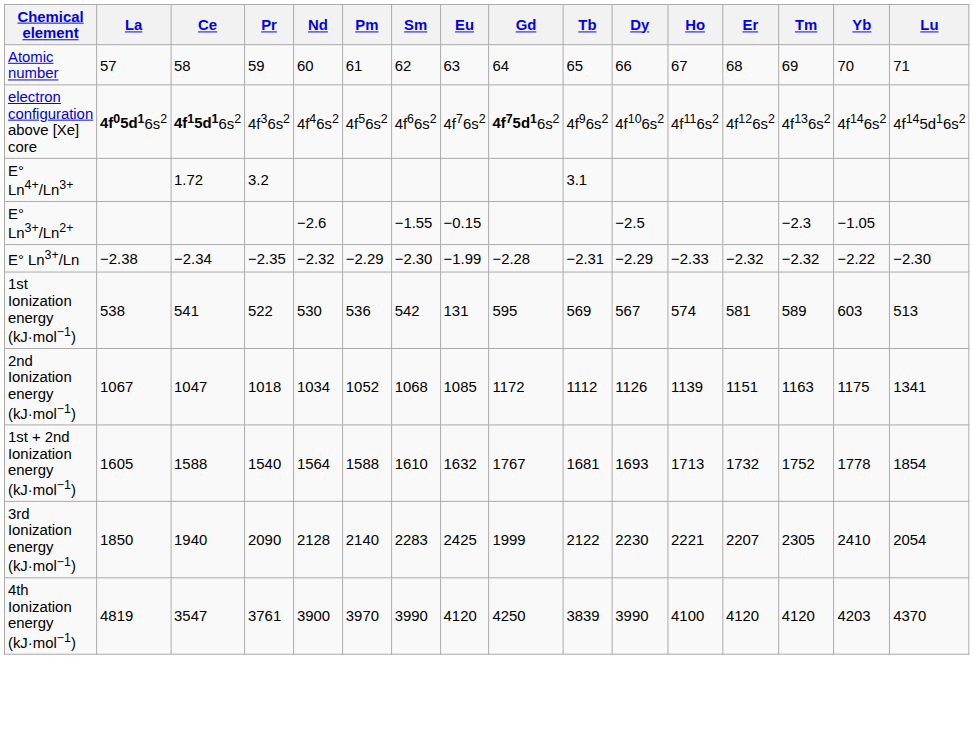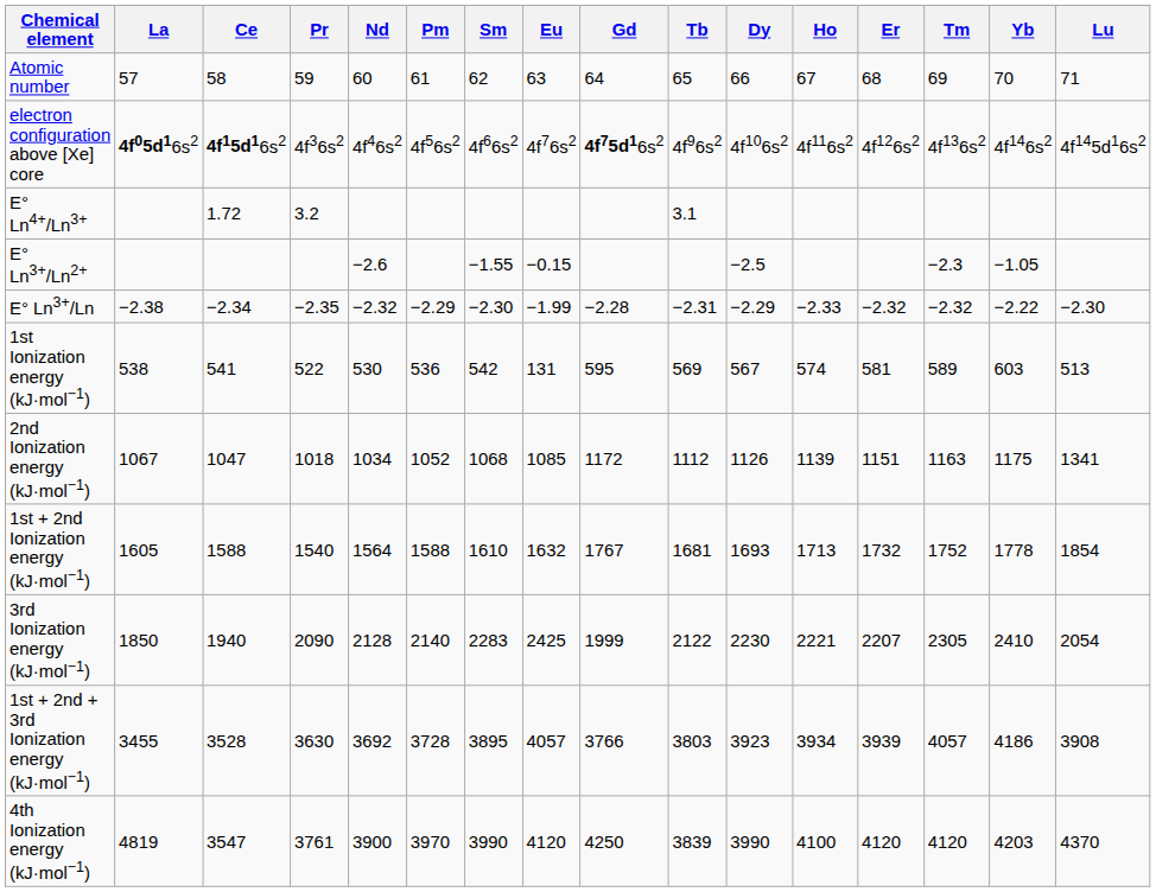 <table class="wikitable collapsible collapsed" style="font-size:95%;">
 <tr>
 <th><a href='#'>Chemical element</a></th>
 <th><a href='#'>La</a></th>
 <th><a href='#'>Ce</a></th>
 <th><a href='#'>Pr</a></th>
 <th><a href='#'>Nd</a></th>
 <th><a href='#'>Pm</a></th>
 <th><a href='#'>Sm</a></th>
 <th><a href='#'>Eu</a></th>
 <th><a href='#'>Gd</a></th>
 <th><a href='#'>Tb</a></th>
 <th><a href='#'>Dy</a></th>
 <th><a href='#'>Ho</a></th>
 <th><a href='#'>Er</a></th>
 <th><a href='#'>Tm</a></th>
 <th><a href='#'>Yb</a></th>
 <th><a href='#'>Lu</a></th>
 </tr>
 <tr>
 <td><a href='#'>Atomic number</a></td>
 <td>57</td>
 <td>58</td>
 <td>59</td>
 <td>60</td>
 <td>61</td>
 <td>62</td>
 <td>63</td>
 <td>64</td>
 <td>65</td>
 <td>66</td>
 <td>67</td>
 <td>68</td>
 <td>69</td>
 <td>70</td>
 <td>71</td>
 </tr>
 <tr>
 <td><a href='#'>electron configuration</a><br> above [Xe] core</td>
 <td><strong>4f<sup>0</sup>5d<sup>1</sup></strong>6s<sup>2</sup></td>
 <td><strong>4f<sup>1</sup>5d<sup>1</sup></strong>6s<sup>2</sup></td>
 <td>4f<sup>3</sup>6s<sup>2</sup></td>
 <td>4f<sup>4</sup>6s<sup>2</sup></td>
 <td>4f<sup>5</sup>6s<sup>2</sup></td>
 <td>4f<sup>6</sup>6s<sup>2</sup></td>
 <td>4f<sup>7</sup>6s<sup>2</sup></td>
 <td><strong>4f<sup>7</sup>5d<sup>1</sup></strong>6s<sup>2</sup></td>
 <td>4f<sup>9</sup>6s<sup>2</sup></td>
 <td>4f<sup>10</sup>6s<sup>2</sup></td>
 <td>4f<sup>11</sup>6s<sup>2</sup></td>
 <td>4f<sup>12</sup>6s<sup>2</sup></td>
 <td>4f<sup>13</sup>6s<sup>2</sup></td>
 <td>4f<sup>14</sup>6s<sup>2</sup></td>
 <td>4f<sup>14</sup>5d<sup>1</sup>6s<sup>2</sup></td>
 </tr>
 <tr>
 <td>E° Ln<sup>4+</sup>/Ln<sup>3+</sup></td>
 <td></td>
 <td>1.72</td>
 <td>3.2</td>
 <td></td>
 <td></td>
 <td></td>
 <td></td>
 <td></td>
 <td>3.1</td>
 <td></td>
 <td></td>
 <td></td>
 <td></td>
 <td></td>
 <td></td>
 </tr>
 <tr>
 <td>E° Ln<sup>3+</sup>/Ln<sup>2+</sup></td>
 <td></td>
 <td></td>
 <td></td>
 <td>−2.6</td>
 <td></td>
 <td>−1.55</td>
 <td>−0.15</td>
 <td></td>
 <td></td>
 <td>−2.5</td>
 <td></td>
 <td></td>
 <td>−2.3</td>
 <td>−1.05</td>
 <td></td>
 </tr>
 <tr>
 <td>E° Ln<sup>3+</sup>/Ln</td>
 <td>−2.38</td>
 <td>−2.34</td>
 <td>−2.35</td>
 <td>−2.32</td>
 <td>−2.29</td>
 <td>−2.30</td>
 <td>−1.99</td>
 <td>−2.28</td>
 <td>−2.31</td>
 <td>−2.29</td>
 <td>−2.33</td>
 <td>−2.32</td>
 <td>−2.32</td>
 <td>−2.22</td>
 <td>−2.30</td>
 </tr>
 <tr>
 <td>1st Ionization energy<br> (kJ·mol<sup>−1</sup>)</td>
 <td>538</td>
 <td>541</td>
 <td>522</td>
 <td>530</td>
 <td>536</td>
 <td>542</td>
 <td>131</td>
 <td>595</td>
 <td>569</td>
 <td>567</td>
 <td>574</td>
 <td>581</td>
 <td>589</td>
 <td>603</td>
 <td>513</td>
 </tr>
 <tr>
 <td>2nd Ionization energy<br> (kJ·mol<sup>−1</sup>)</td>
 <td>1067</td>
 <td>1047</td>
 <td>1018</td>
 <td>1034</td>
 <td>1052</td>
 <td>1068</td>
 <td>1085</td>
 <td>1172</td>
 <td>1112</td>
 <td>1126</td>
 <td>1139</td>
 <td>1151</td>
 <td>1163</td>
 <td>1175</td>
 <td>1341</td>
 </tr>
 <tr>
 <td>1st + 2nd Ionization energy<br> (kJ·mol<sup>−1</sup>)</td>
 <td>1605</td>
 <td>1588</td>
 <td>1540</td>
 <td>1564</td>
 <td>1588</td>
 <td>1610</td>
 <td>1632</td>
 <td>1767</td>
 <td>1681</td>
 <td>1693</td>
 <td>1713</td>
 <td>1732</td>
 <td>1752</td>
 <td>1778</td>
 <td>1854</td>
 </tr>
 <tr>
 <td>3rd Ionization energy<br> (kJ·mol<sup>−1</sup>)</td>
 <td>1850</td>
 <td>1940</td>
 <td>2090</td>
 <td>2128</td>
 <td>2140</td>
 <td>2283</td>
 <td>2425</td>
 <td>1999</td>
 <td>2122</td>
 <td>2230</td>
 <td>2221</td>
 <td>2207</td>
 <td>2305</td>
 <td>2410</td>
 <td>2054</td>
 </tr>
 <tr>
+<td>1st + 2nd + 3rd Ionization energy<br> (kJ·mol<sup>−1</sup>)</td>
+<td>3455</td>
+<td>3528</td>
+<td>3630</td>
+<td>3692</td>
+<td>3728</td>
+<td>3895</td>
+<td>4057</td>
+<td>3766</td>
+<td>3803</td>
+<td>3923</td>
+<td>3934</td>
+<td>3939</td>
+<td>4057</td>
+<td>4186</td>
+<td>3908</td>
+</tr>
+<tr>
 <td>4th Ionization energy<br> (kJ·mol<sup>−1</sup>)</td>
 <td>4819</td>
 <td>3547</td>
 <td>3761</td>
 <td>3900</td>
 <td>3970</td>
 <td>3990</td>
 <td>4120</td>
 <td>4250</td>
 <td>3839</td>
 <td>3990</td>
 <td>4100</td>
 <td>4120</td>
 <td>4120</td>
 <td>4203</td>
 <td>4370</td>
 </tr>
 </table>
